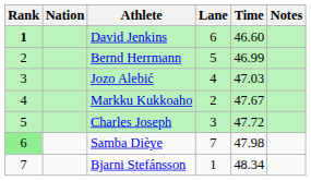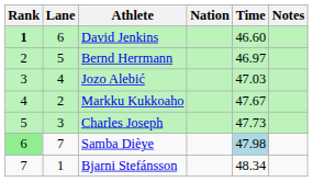 <table class="wikitable sortable" style="text-align:center">
 <tr>
 <th>Rank</th>
+<th>Lane</th>
+<th>Athlete</th>
 <th>Nation</th>
-<th>Athlete</th>
-<th>Lane</th>
 <th>Time</th>
 <th>Notes</th>
 </tr>
 <tr style="background:#bbf3bb;">
 <td><strong>1</strong></td>
+<td>6</td>
+<td align=left><a href='#'>David Jenkins</a></td>
 <td align=left></td>
-<td align=left><a href='#'>David Jenkins</a></td>
-<td>6</td>
 <td>46.60</td>
 <td></td>
 </tr>
 <tr style="background:#bbf3bb;">
 <td>2</td>
+<td>5</td>
+<td align=left><a href='#'>Bernd Herrmann</a></td>
 <td align=left></td>
-<td align=left><a href='#'>Bernd Herrmann</a></td>
-<td>5</td>
-<td>46.99</td>
+<td>46.97</td>
 <td></td>
 </tr>
 <tr style="background:#bbf3bb;">
 <td>3</td>
+<td>4</td>
+<td align=left><a href='#'>Jozo Alebić</a></td>
 <td align=left></td>
-<td align=left><a href='#'>Jozo Alebić</a></td>
-<td>4</td>
 <td>47.03</td>
 <td></td>
 </tr>
 <tr style="background:#bbf3bb;">
 <td>4</td>
+<td>2</td>
+<td align=left><a href='#'>Markku Kukkoaho</a></td>
 <td align=left></td>
-<td align=left><a href='#'>Markku Kukkoaho</a></td>
-<td>2</td>
 <td>47.67</td>
 <td></td>
 </tr>
 <tr style="background:#bbf3bb;">
 <td>5</td>
+<td>3</td>
+<td align=left><a href='#'>Charles Joseph</a></td>
 <td align=left></td>
-<td align=left><a href='#'>Charles Joseph</a></td>
-<td>3</td>
-<td>47.72</td>
+<td>47.73</td>
 <td></td>
 </tr>
 <tr>
 <td style="background: lightgreen;">6</td>
+<td>7</td>
+<td align=left><a href='#'>Samba Dièye</a></td>
 <td align=left></td>
-<td align=left><a href='#'>Samba Dièye</a></td>
-<td>7</td>
-<td>47.98</td>
+<td style="background: lightblue;">47.98</td>
 <td></td>
 </tr>
 <tr>
 <td>7</td>
+<td>1</td>
+<td align=left><a href='#'>Bjarni Stefánsson</a></td>
 <td align=left></td>
-<td align=left><a href='#'>Bjarni Stefánsson</a></td>
-<td>1</td>
 <td>48.34</td>
 <td></td>
 </tr>
 </table>
